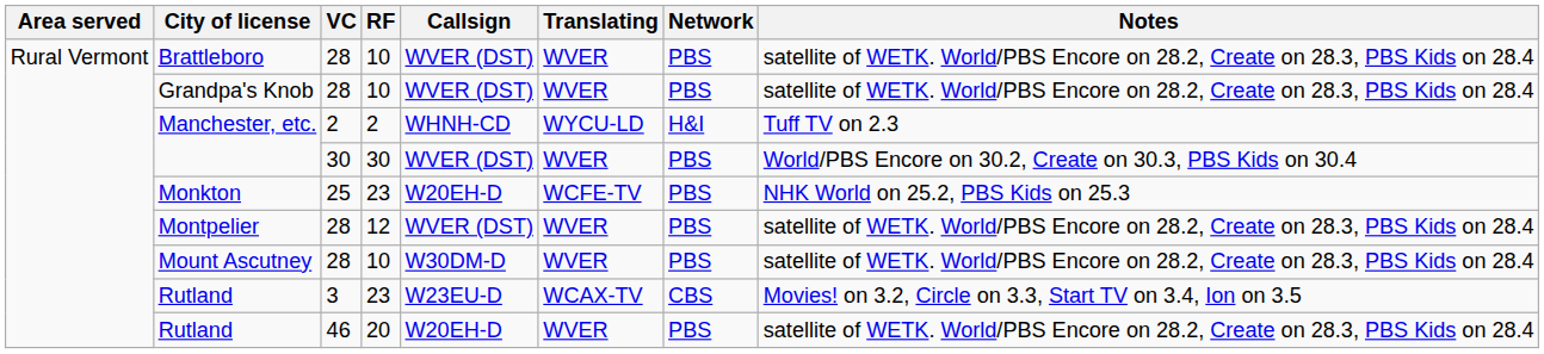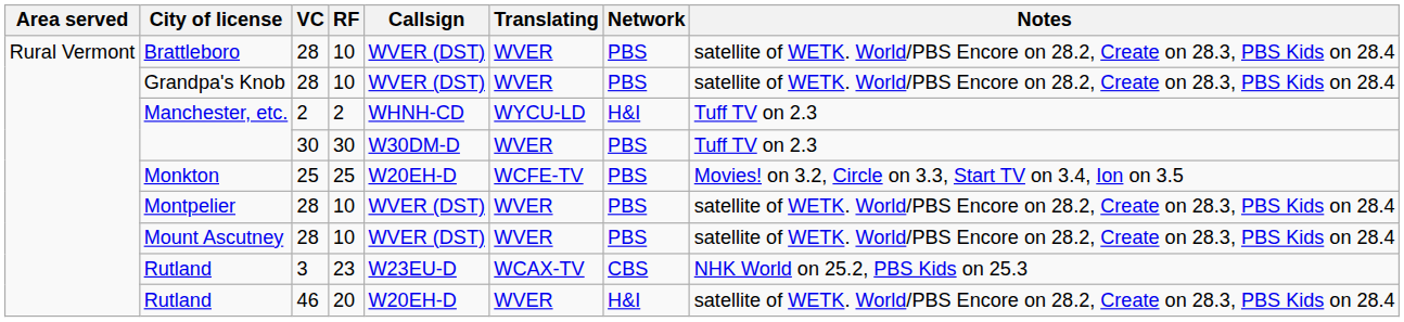 <table class="sortable wikitable" style="margin: 1em 1em 1em 0; background: #f9f9f9;">
 <tr>
 <th>Area served</th>
 <th>City of license</th>
 <th>VC</th>
 <th>RF</th>
 <th>Callsign</th>
 <th>Translating</th>
 <th>Network</th>
 <th class="unsortable">Notes</th>
 </tr>
 <tr style="vertical-align: top; text-align: left;">
 <td colspan="1" rowspan="9">Rural Vermont</td>
 <td><a href='#'>Brattleboro</a></td>
 <td>28</td>
 <td>10</td>
 <td><a href='#'>WVER (DST)</a></td>
 <td><a href='#'>WVER</a></td>
 <td><a href='#'>PBS</a></td>
 <td>satellite of <a href='#'>WETK</a>. <a href='#'>World</a>/PBS Encore on 28.2, <a href='#'>Create</a> on 28.3, <a href='#'>PBS Kids</a> on 28.4</td>
 </tr>
 <tr style="vertical-align: top; text-align: left;">
 <td>Grandpa's Knob</td>
 <td>28</td>
 <td>10</td>
 <td><a href='#'>WVER (DST)</a></td>
 <td><a href='#'>WVER</a></td>
 <td><a href='#'>PBS</a></td>
 <td>satellite of <a href='#'>WETK</a>. <a href='#'>World</a>/PBS Encore on 28.2, <a href='#'>Create</a> on 28.3, <a href='#'>PBS Kids</a> on 28.4</td>
 </tr>
 <tr style="vertical-align: top; text-align: left;">
 <td colspan="1" rowspan="2"><a href='#'>Manchester, etc.</a></td>
 <td>2</td>
 <td>2</td>
 <td><a href='#'>WHNH-CD</a></td>
 <td><a href='#'>WYCU-LD</a></td>
 <td><a href='#'>H&I</a></td>
 <td><a href='#'>Tuff TV</a> on 2.3</td>
 </tr>
 <tr style="vertical-align: top; text-align: left;">
 <td>30</td>
 <td>30</td>
-<td><a href='#'>WVER (DST)</a></td>
+<td><a href='#'>W30DM-D</a></td>
 <td><a href='#'>WVER</a></td>
 <td><a href='#'>PBS</a></td>
-<td><a href='#'>World</a>/PBS Encore on 30.2, <a href='#'>Create</a> on 30.3, <a href='#'>PBS Kids</a> on 30.4</td>
+<td><a href='#'>Tuff TV</a> on 2.3</td>
 </tr>
 <tr style="vertical-align: top; text-align: left;">
 <td><a href='#'>Monkton</a></td>
 <td>25</td>
-<td>23</td>
+<td>25</td>
 <td><a href='#'>W20EH-D</a></td>
 <td><a href='#'>WCFE-TV</a></td>
 <td><a href='#'>PBS</a></td>
-<td><a href='#'>NHK World</a> on 25.2, <a href='#'>PBS Kids</a> on 25.3</td>
+<td><a href='#'>Movies!</a> on 3.2, <a href='#'>Circle</a> on 3.3, <a href='#'>Start TV</a> on 3.4, <a href='#'>Ion</a> on 3.5</td>
 </tr>
 <tr style="vertical-align: top; text-align: left;">
 <td><a href='#'>Montpelier</a></td>
 <td>28</td>
-<td>12</td>
+<td>10</td>
 <td><a href='#'>WVER (DST)</a></td>
 <td><a href='#'>WVER</a></td>
 <td><a href='#'>PBS</a></td>
 <td>satellite of <a href='#'>WETK</a>. <a href='#'>World</a>/PBS Encore on 28.2, <a href='#'>Create</a> on 28.3, <a href='#'>PBS Kids</a> on 28.4</td>
 </tr>
 <tr style="vertical-align: top; text-align: left;">
 <td><a href='#'>Mount Ascutney</a></td>
 <td>28</td>
 <td>10</td>
-<td><a href='#'>W30DM-D</a></td>
+<td><a href='#'>WVER (DST)</a></td>
 <td><a href='#'>WVER</a></td>
 <td><a href='#'>PBS</a></td>
 <td>satellite of <a href='#'>WETK</a>. <a href='#'>World</a>/PBS Encore on 28.2, <a href='#'>Create</a> on 28.3, <a href='#'>PBS Kids</a> on 28.4</td>
 </tr>
 <tr style="vertical-align: top; text-align: left;">
 <td><a href='#'>Rutland</a></td>
 <td>3</td>
 <td>23</td>
 <td><a href='#'>W23EU-D</a></td>
 <td><a href='#'>WCAX-TV</a></td>
 <td><a href='#'>CBS</a></td>
-<td><a href='#'>Movies!</a> on 3.2, <a href='#'>Circle</a> on 3.3, <a href='#'>Start TV</a> on 3.4, <a href='#'>Ion</a> on 3.5</td>
+<td><a href='#'>NHK World</a> on 25.2, <a href='#'>PBS Kids</a> on 25.3</td>
 </tr>
 <tr style="vertical-align: top; text-align: left;">
 <td><a href='#'>Rutland</a></td>
 <td>46</td>
 <td>20</td>
 <td><a href='#'>W20EH-D</a></td>
 <td><a href='#'>WVER</a></td>
-<td><a href='#'>PBS</a></td>
+<td><a href='#'>H&I</a></td>
 <td>satellite of <a href='#'>WETK</a>. <a href='#'>World</a>/PBS Encore on 28.2, <a href='#'>Create</a> on 28.3, <a href='#'>PBS Kids</a> on 28.4</td>
 </tr>
 </table>
